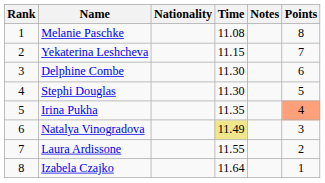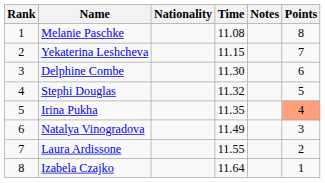 <table class="wikitable sortable" style="text-align:center">
 <tr>
 <th>Rank</th>
 <th>Name</th>
 <th>Nationality</th>
 <th>Time</th>
 <th>Notes</th>
 <th>Points</th>
 </tr>
 <tr>
 <td>1</td>
 <td align=left><a href='#'>Melanie Paschke</a></td>
 <td align=left></td>
 <td>11.08</td>
 <td></td>
 <td>8</td>
 </tr>
 <tr>
 <td>2</td>
 <td align=left><a href='#'>Yekaterina Leshcheva</a></td>
 <td align=left></td>
 <td>11.15</td>
 <td></td>
 <td>7</td>
 </tr>
 <tr>
 <td>3</td>
 <td align=left><a href='#'>Delphine Combe</a></td>
 <td align=left></td>
 <td>11.30</td>
 <td></td>
 <td>6</td>
 </tr>
 <tr>
 <td>4</td>
 <td align=left><a href='#'>Stephi Douglas</a></td>
 <td align=left></td>
-<td>11.30</td>
+<td>11.32</td>
 <td></td>
 <td>5</td>
 </tr>
 <tr>
 <td>5</td>
 <td align=left><a href='#'>Irina Pukha</a></td>
 <td align=left></td>
 <td>11.35</td>
 <td></td>
 <td style="background: lightsalmon;">4</td>
 </tr>
 <tr>
 <td>6</td>
 <td align=left><a href='#'>Natalya Vinogradova</a></td>
 <td align=left></td>
-<td style="background: khaki;">11.49</td>
+<td>11.49</td>
 <td></td>
 <td>3</td>
 </tr>
 <tr>
 <td>7</td>
 <td align=left><a href='#'>Laura Ardissone</a></td>
 <td align=left></td>
 <td>11.55</td>
 <td></td>
 <td>2</td>
 </tr>
 <tr>
 <td>8</td>
 <td align=left><a href='#'>Izabela Czajko</a></td>
 <td align=left></td>
 <td>11.64</td>
 <td></td>
 <td>1</td>
 </tr>
 </table>
